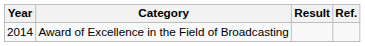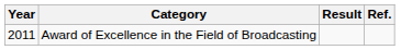 <table class="wikitable plainrowheaders sortable">
 <tr>
 <th>Year</th>
 <th>Category</th>
 <th>Result</th>
 <th>Ref.</th>
 </tr>
 <tr>
-<td>2014</td>
+<td>2011</td>
 <td>Award of Excellence in the Field of Broadcasting</td>
 <td></td>
 <td></td>
 </tr>
 </table>
